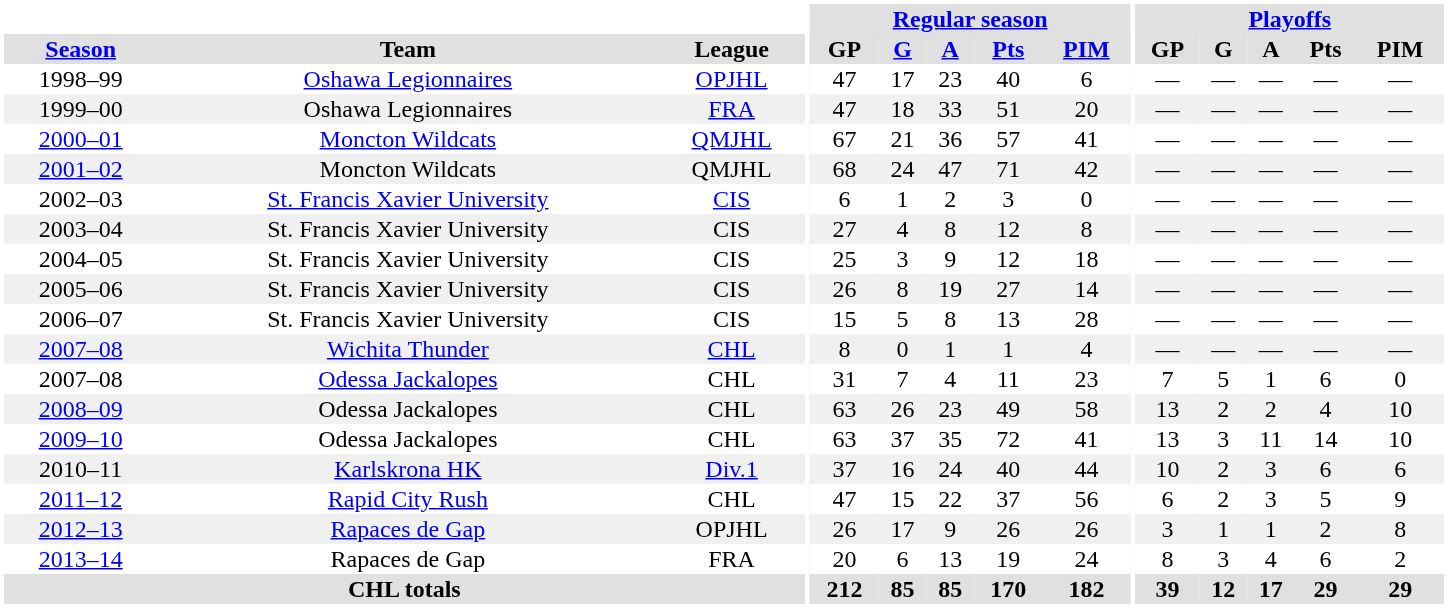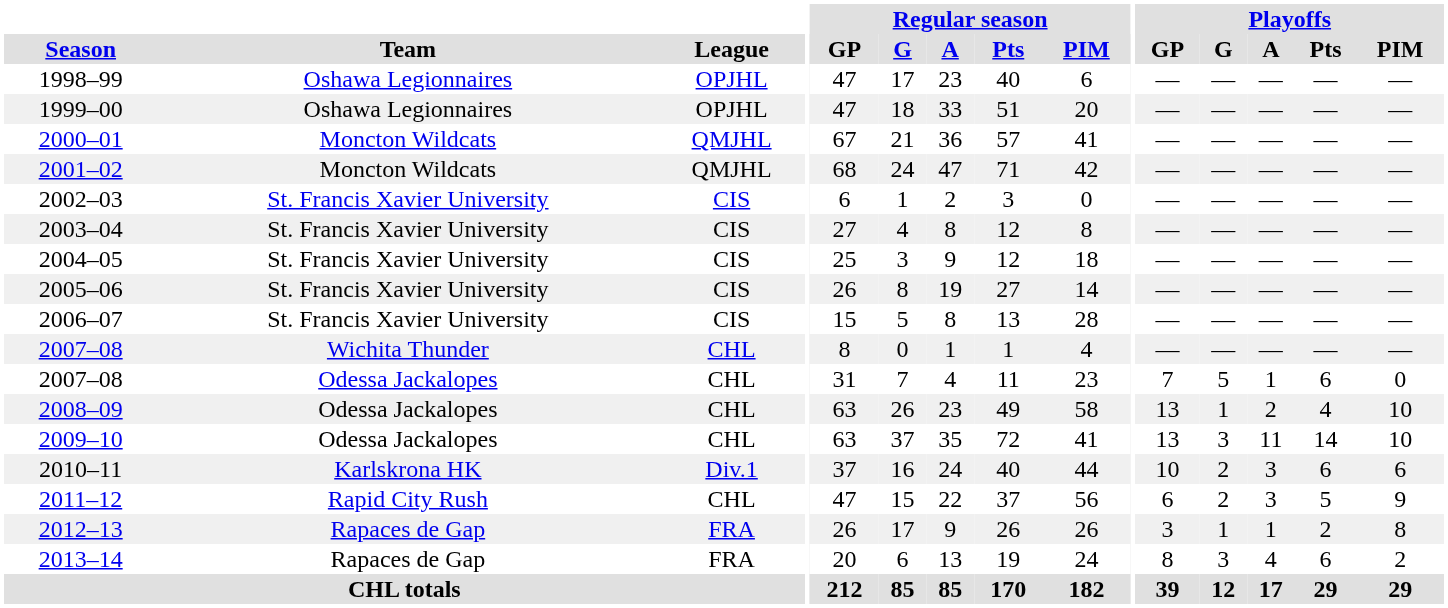 <table border="0" cellpadding="1" cellspacing="0" style="text-align:center; width:60em">
 <tr bgcolor="#e0e0e0">
 <th colspan="3" bgcolor="#ffffff"></th>
 <th rowspan="99" bgcolor="#ffffff"></th>
 <th colspan="5"><a href='#'>Regular season</a></th>
 <th rowspan="99" bgcolor="#ffffff"></th>
 <th colspan="5"><a href='#'>Playoffs</a></th>
 </tr>
 <tr bgcolor="#e0e0e0">
 <th><a href='#'>Season</a></th>
 <th>Team</th>
 <th>League</th>
 <th>GP</th>
 <th><a href='#'>G</a></th>
 <th><a href='#'>A</a></th>
 <th><a href='#'>Pts</a></th>
 <th><a href='#'>PIM</a></th>
 <th>GP</th>
 <th>G</th>
 <th>A</th>
 <th>Pts</th>
 <th>PIM</th>
 </tr>
 <tr>
 <td>1998–99</td>
 <td><a href='#'>Oshawa Legionnaires</a></td>
 <td><a href='#'>OPJHL</a></td>
 <td>47</td>
 <td>17</td>
 <td>23</td>
 <td>40</td>
 <td>6</td>
 <td>—</td>
 <td>—</td>
 <td>—</td>
 <td>—</td>
 <td>—</td>
 </tr>
 <tr bgcolor="#f0f0f0">
 <td>1999–00</td>
 <td>Oshawa Legionnaires</td>
-<td><a href='#'>FRA</a></td>
+<td>OPJHL</td>
 <td>47</td>
 <td>18</td>
 <td>33</td>
 <td>51</td>
 <td>20</td>
 <td>—</td>
 <td>—</td>
 <td>—</td>
 <td>—</td>
 <td>—</td>
 </tr>
 <tr>
 <td><a href='#'>2000–01</a></td>
 <td><a href='#'>Moncton Wildcats</a></td>
 <td><a href='#'>QMJHL</a></td>
 <td>67</td>
 <td>21</td>
 <td>36</td>
 <td>57</td>
 <td>41</td>
 <td>—</td>
 <td>—</td>
 <td>—</td>
 <td>—</td>
 <td>—</td>
 </tr>
 <tr bgcolor="#f0f0f0">
 <td><a href='#'>2001–02</a></td>
 <td>Moncton Wildcats</td>
 <td>QMJHL</td>
 <td>68</td>
 <td>24</td>
 <td>47</td>
 <td>71</td>
 <td>42</td>
 <td>—</td>
 <td>—</td>
 <td>—</td>
 <td>—</td>
 <td>—</td>
 </tr>
 <tr>
 <td>2002–03</td>
 <td><a href='#'>St. Francis Xavier University</a></td>
 <td><a href='#'>CIS</a></td>
 <td>6</td>
 <td>1</td>
 <td>2</td>
 <td>3</td>
 <td>0</td>
 <td>—</td>
 <td>—</td>
 <td>—</td>
 <td>—</td>
 <td>—</td>
 </tr>
 <tr bgcolor="#f0f0f0">
 <td>2003–04</td>
 <td>St. Francis Xavier University</td>
 <td>CIS</td>
 <td>27</td>
 <td>4</td>
 <td>8</td>
 <td>12</td>
 <td>8</td>
 <td>—</td>
 <td>—</td>
 <td>—</td>
 <td>—</td>
 <td>—</td>
 </tr>
 <tr>
 <td>2004–05</td>
 <td>St. Francis Xavier University</td>
 <td>CIS</td>
 <td>25</td>
 <td>3</td>
 <td>9</td>
 <td>12</td>
 <td>18</td>
 <td>—</td>
 <td>—</td>
 <td>—</td>
 <td>—</td>
 <td>—</td>
 </tr>
 <tr bgcolor="#f0f0f0">
 <td>2005–06</td>
 <td>St. Francis Xavier University</td>
 <td>CIS</td>
 <td>26</td>
 <td>8</td>
 <td>19</td>
 <td>27</td>
 <td>14</td>
 <td>—</td>
 <td>—</td>
 <td>—</td>
 <td>—</td>
 <td>—</td>
 </tr>
 <tr>
 <td>2006–07</td>
 <td>St. Francis Xavier University</td>
 <td>CIS</td>
 <td>15</td>
 <td>5</td>
 <td>8</td>
 <td>13</td>
 <td>28</td>
 <td>—</td>
 <td>—</td>
 <td>—</td>
 <td>—</td>
 <td>—</td>
 </tr>
 <tr bgcolor="#f0f0f0">
 <td><a href='#'>2007–08</a></td>
 <td><a href='#'>Wichita Thunder</a></td>
 <td><a href='#'>CHL</a></td>
 <td>8</td>
 <td>0</td>
 <td>1</td>
 <td>1</td>
 <td>4</td>
 <td>—</td>
 <td>—</td>
 <td>—</td>
 <td>—</td>
 <td>—</td>
 </tr>
 <tr>
 <td>2007–08</td>
 <td><a href='#'>Odessa Jackalopes</a></td>
 <td>CHL</td>
 <td>31</td>
 <td>7</td>
 <td>4</td>
 <td>11</td>
 <td>23</td>
 <td>7</td>
 <td>5</td>
 <td>1</td>
 <td>6</td>
 <td>0</td>
 </tr>
 <tr bgcolor="#f0f0f0">
 <td><a href='#'>2008–09</a></td>
 <td>Odessa Jackalopes</td>
 <td>CHL</td>
 <td>63</td>
 <td>26</td>
 <td>23</td>
 <td>49</td>
 <td>58</td>
 <td>13</td>
-<td>2</td>
+<td>1</td>
 <td>2</td>
 <td>4</td>
 <td>10</td>
 </tr>
 <tr>
 <td><a href='#'>2009–10</a></td>
 <td>Odessa Jackalopes</td>
 <td>CHL</td>
 <td>63</td>
 <td>37</td>
 <td>35</td>
 <td>72</td>
 <td>41</td>
 <td>13</td>
 <td>3</td>
 <td>11</td>
 <td>14</td>
 <td>10</td>
 </tr>
 <tr bgcolor="#f0f0f0">
 <td>2010–11</td>
 <td><a href='#'>Karlskrona HK</a></td>
 <td><a href='#'>Div.1</a></td>
 <td>37</td>
 <td>16</td>
 <td>24</td>
 <td>40</td>
 <td>44</td>
 <td>10</td>
 <td>2</td>
 <td>3</td>
 <td>6</td>
 <td>6</td>
 </tr>
 <tr>
 <td><a href='#'>2011–12</a></td>
 <td><a href='#'>Rapid City Rush</a></td>
 <td>CHL</td>
 <td>47</td>
 <td>15</td>
 <td>22</td>
 <td>37</td>
 <td>56</td>
 <td>6</td>
 <td>2</td>
 <td>3</td>
 <td>5</td>
 <td>9</td>
 </tr>
 <tr bgcolor="#f0f0f0">
 <td><a href='#'>2012–13</a></td>
 <td><a href='#'>Rapaces de Gap</a></td>
-<td>OPJHL</td>
+<td><a href='#'>FRA</a></td>
 <td>26</td>
 <td>17</td>
 <td>9</td>
 <td>26</td>
 <td>26</td>
 <td>3</td>
 <td>1</td>
 <td>1</td>
 <td>2</td>
 <td>8</td>
 </tr>
 <tr>
 <td><a href='#'>2013–14</a></td>
 <td>Rapaces de Gap</td>
 <td>FRA</td>
 <td>20</td>
 <td>6</td>
 <td>13</td>
 <td>19</td>
 <td>24</td>
 <td>8</td>
 <td>3</td>
 <td>4</td>
 <td>6</td>
 <td>2</td>
 </tr>
 <tr bgcolor="#e0e0e0">
 <th colspan="3">CHL totals</th>
 <th>212</th>
 <th>85</th>
 <th>85</th>
 <th>170</th>
 <th>182</th>
 <th>39</th>
 <th>12</th>
 <th>17</th>
 <th>29</th>
 <th>29</th>
 </tr>
 </table>
